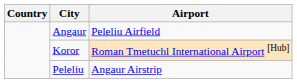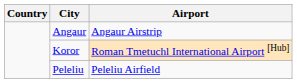 <table class="wikitable sortable">
 <tr>
 <th>Country</th>
 <th>City</th>
 <th>Airport</th>
 </tr>
 <tr>
 <td rowspan=3></td>
 <td><a href='#'>Angaur</a></td>
-<td><a href='#'>Peleliu Airfield</a></td>
+<td><a href='#'>Angaur Airstrip</a></td>
 </tr>
 <tr>
 <td><a href='#'>Koror</a></td>
 <td style="background:#ffe6bd;"><a href='#'>Roman Tmetuchl International Airport</a> <sup>[Hub]</sup></td>
 </tr>
 <tr>
 <td><a href='#'>Peleliu</a></td>
-<td><a href='#'>Angaur Airstrip</a></td>
+<td><a href='#'>Peleliu Airfield</a></td>
 </tr>
 </table>
